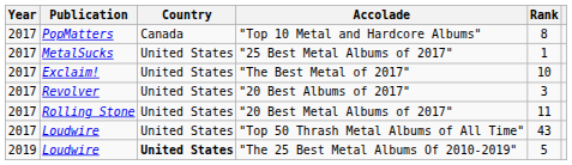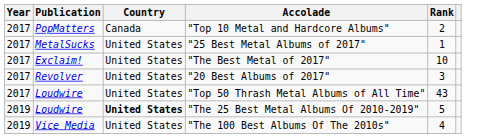 <table class="wikitable sortable" style="margin:0em 1em 1em 0pt">
 <tr>
 <th>Year</th>
 <th>Publication</th>
 <th>Country</th>
 <th>Accolade</th>
 <th>Rank</th>
 <th class=unsortable></th>
 </tr>
 <tr>
 <td align=center>2017</td>
 <td><em><a href='#'>PopMatters</a></em></td>
 <td>Canada</td>
 <td>"Top 10 Metal and Hardcore Albums"</td>
-<td align=center>8</td>
+<td align=center>2</td>
 <td></td>
 </tr>
 <tr>
 <td align=center>2017</td>
 <td><em><a href='#'>MetalSucks</a></em></td>
 <td>United States</td>
 <td>"25 Best Metal Albums of 2017"</td>
 <td align=center>1</td>
 <td></td>
 </tr>
 <tr>
 <td align=center>2017</td>
 <td><em><a href='#'>Exclaim!</a></em></td>
 <td>United States</td>
 <td>"The Best Metal of 2017"</td>
 <td align=center>10</td>
 <td></td>
 </tr>
 <tr>
 <td align=center>2017</td>
 <td><em><a href='#'>Revolver</a></em></td>
 <td>United States</td>
 <td>"20 Best Albums of 2017"</td>
 <td align=center>3</td>
 <td></td>
 </tr>
 <tr>
 <td align=center>2017</td>
-<td><em><a href='#'>Rolling Stone</a></em></td>
-<td>United States</td>
-<td>"20 Best Metal Albums of 2017"</td>
-<td align=center>11</td>
-<td></td>
-</tr>
-<tr>
-<td align=center>2017</td>
 <td><em><a href='#'>Loudwire</a></em></td>
 <td>United States</td>
 <td>"Top 50 Thrash Metal Albums of All Time"</td>
 <td align=center>43</td>
 <td></td>
 </tr>
 <tr>
 <td align=center>2019</td>
 <td><em><a href='#'>Loudwire</a></em></td>
 <td><strong>United States</strong></td>
 <td>"The 25 Best Metal Albums Of 2010-2019"</td>
 <td align=center>5</td>
 <td></td>
 </tr>
+<tr>
+<td align=center>2019</td>
+<td><em><a href='#'>Vice Media</a></em></td>
+<td>United States</td>
+<td>"The 100 Best Albums Of The 2010s"</td>
+<td align=center>4</td>
+<td></td>
+</tr>
 </table>
